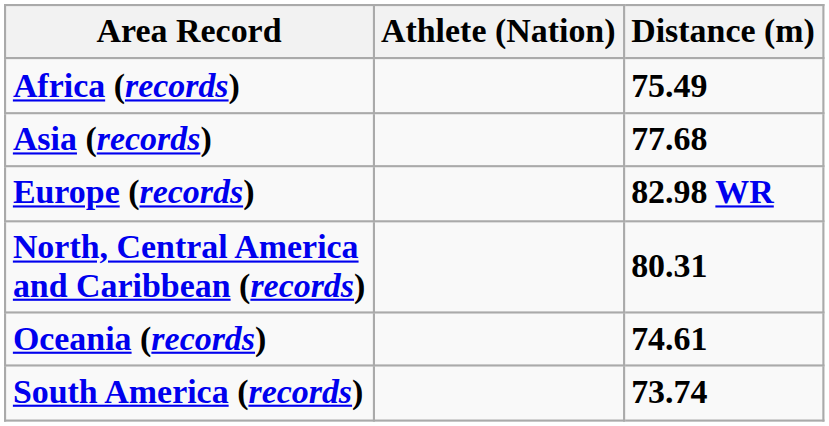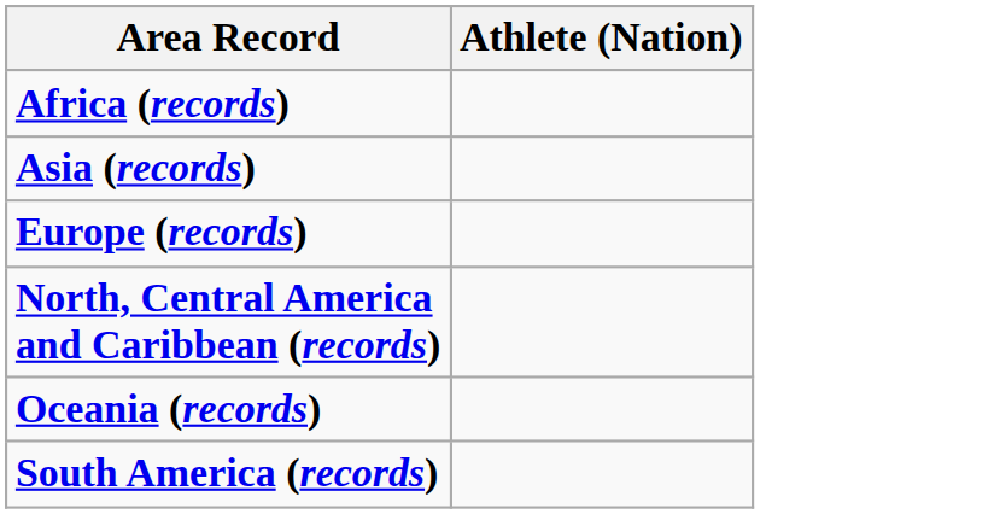 <table class="wikitable">
 <tr>
 <th>Area Record</th>
 <th>Athlete (Nation)</th>
-<th>Distance (m)</th>
 </tr>
 <tr>
 <td><strong><a href='#'>Africa</a> (<em><a href='#'>records</a></em>)</strong></td>
 <td></td>
-<td><strong>75.49</strong></td>
 </tr>
 <tr>
 <td><strong><a href='#'>Asia</a> (<em><a href='#'>records</a></em>)</strong></td>
 <td></td>
-<td><strong>77.68</strong></td>
 </tr>
 <tr>
 <td><strong><a href='#'>Europe</a> (<em><a href='#'>records</a></em>)</strong></td>
 <td></td>
-<td><strong>82.98 <a href='#'><abbr>WR</abbr></a></strong></td>
 </tr>
 <tr>
 <td><strong><a href='#'>North, Central America</a></strong><br><strong><a href='#'>and Caribbean</a> (<em><a href='#'>records</a></em>)</strong></td>
 <td></td>
-<td><strong>80.31</strong></td>
 </tr>
 <tr>
 <td><strong><a href='#'>Oceania</a> (<em><a href='#'>records</a></em>)</strong></td>
 <td></td>
-<td><strong>74.61</strong></td>
 </tr>
 <tr>
 <td><strong><a href='#'>South America</a> (<em><a href='#'>records</a></em>)</strong></td>
 <td></td>
-<td><strong>73.74</strong></td>
 </tr>
 </table>
